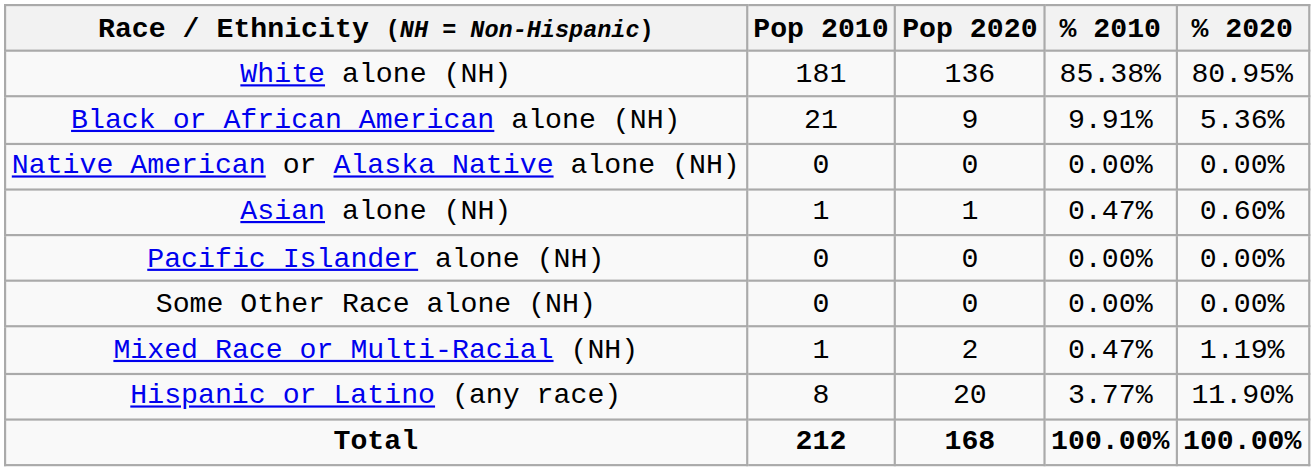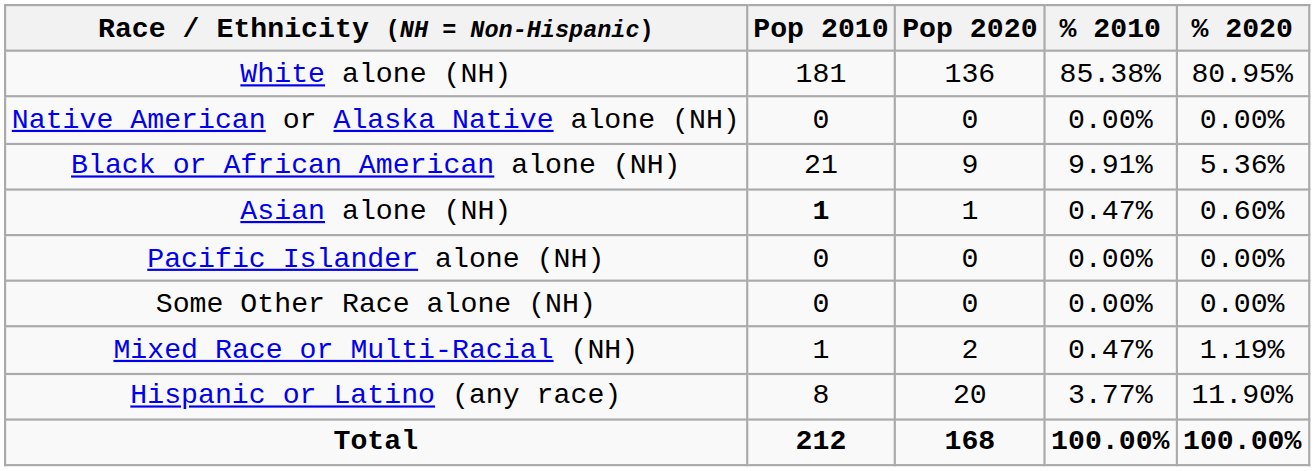 <table class="wikitable" style="text-align:center;">
 <tr>
 <th>Race / Ethnicity <small>(<em>NH = Non-Hispanic</em>)</small></th>
 <th>Pop 2010</th>
 <th>Pop 2020</th>
 <th>% 2010</th>
 <th>% 2020</th>
 </tr>
 <tr>
 <td><a href='#'>White</a> alone (NH)</td>
 <td>181</td>
 <td>136</td>
 <td>85.38%</td>
 <td>80.95%</td>
 </tr>
 <tr>
+<td><a href='#'>Native American</a> or <a href='#'>Alaska Native</a> alone (NH)</td>
+<td>0</td>
+<td>0</td>
+<td>0.00%</td>
+<td>0.00%</td>
+</tr>
+<tr>
 <td><a href='#'>Black or African American</a> alone (NH)</td>
 <td>21</td>
 <td>9</td>
 <td>9.91%</td>
 <td>5.36%</td>
 </tr>
 <tr>
-<td><a href='#'>Native American</a> or <a href='#'>Alaska Native</a> alone (NH)</td>
-<td>0</td>
-<td>0</td>
-<td>0.00%</td>
-<td>0.00%</td>
-</tr>
-<tr>
 <td><a href='#'>Asian</a> alone (NH)</td>
-<td>1</td>
+<td><strong>1</strong></td>
 <td>1</td>
 <td>0.47%</td>
 <td>0.60%</td>
 </tr>
 <tr>
 <td><a href='#'>Pacific Islander</a> alone (NH)</td>
 <td>0</td>
 <td>0</td>
 <td>0.00%</td>
 <td>0.00%</td>
 </tr>
 <tr>
 <td>Some Other Race alone (NH)</td>
 <td>0</td>
 <td>0</td>
 <td>0.00%</td>
 <td>0.00%</td>
 </tr>
 <tr>
 <td><a href='#'>Mixed Race or Multi-Racial</a> (NH)</td>
 <td>1</td>
 <td>2</td>
 <td>0.47%</td>
 <td>1.19%</td>
 </tr>
 <tr>
 <td><a href='#'>Hispanic or Latino</a> (any race)</td>
 <td>8</td>
 <td>20</td>
 <td>3.77%</td>
 <td>11.90%</td>
 </tr>
 <tr>
 <td><strong>Total</strong></td>
 <td><strong>212</strong></td>
 <td><strong>168</strong></td>
 <td><strong>100.00%</strong></td>
 <td><strong>100.00%</strong></td>
 </tr>
 </table>
